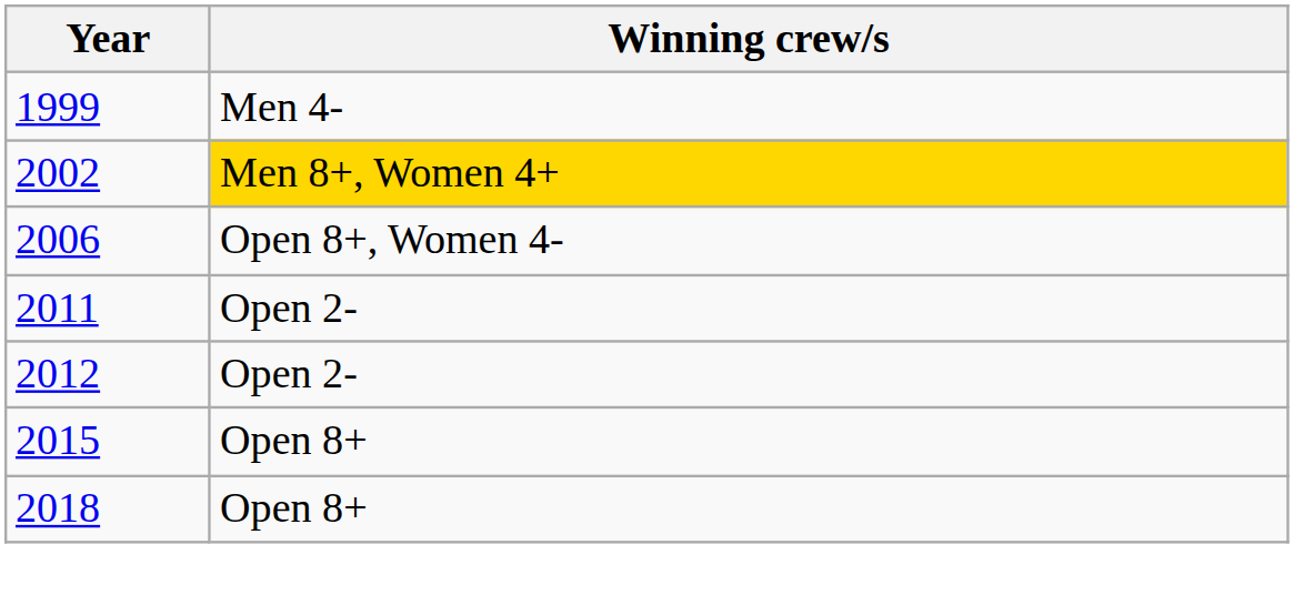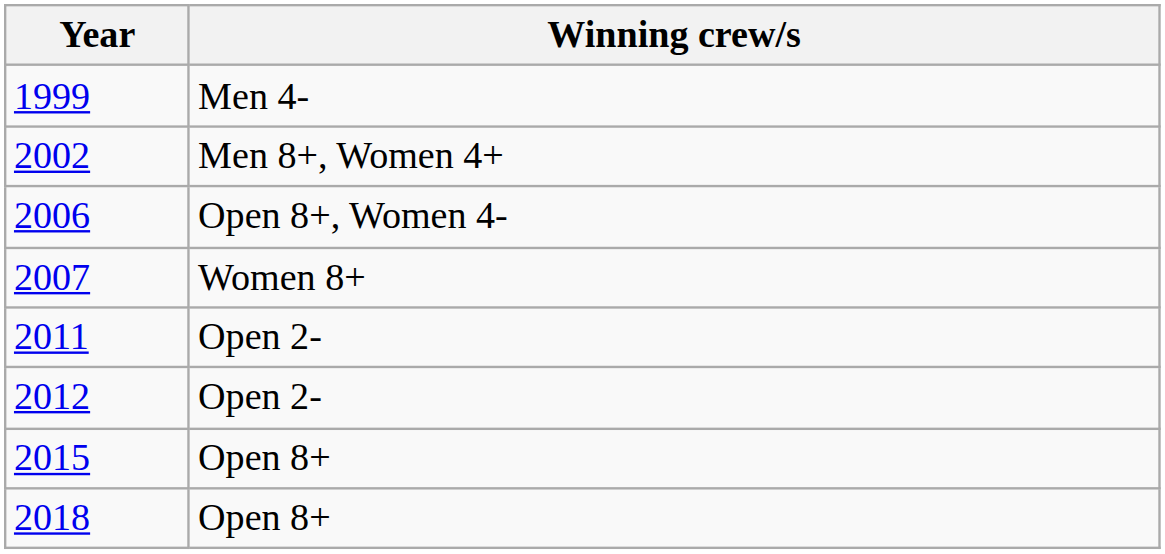 <table class="wikitable">
 <tr>
 <th width=70>Year</th>
 <th width=400>Winning crew/s</th>
 </tr>
 <tr>
 <td><a href='#'>1999</a></td>
 <td>Men 4-</td>
 </tr>
 <tr>
 <td><a href='#'>2002</a></td>
-<td style="background: gold;">Men 8+, Women 4+ </td>
+<td>Men 8+, Women 4+ </td>
 </tr>
 <tr>
 <td><a href='#'>2006</a></td>
 <td>Open 8+, Women 4- </td>
+</tr>
+<tr>
+<td><a href='#'>2007</a></td>
+<td>Women 8+ </td>
 </tr>
 <tr>
 <td><a href='#'>2011</a></td>
 <td>Open 2-</td>
 </tr>
 <tr>
 <td><a href='#'>2012</a></td>
 <td>Open 2- </td>
 </tr>
 <tr>
 <td><a href='#'>2015</a></td>
 <td>Open 8+ </td>
 </tr>
 <tr>
 <td><a href='#'>2018</a></td>
 <td>Open 8+ </td>
 </tr>
 </table>
